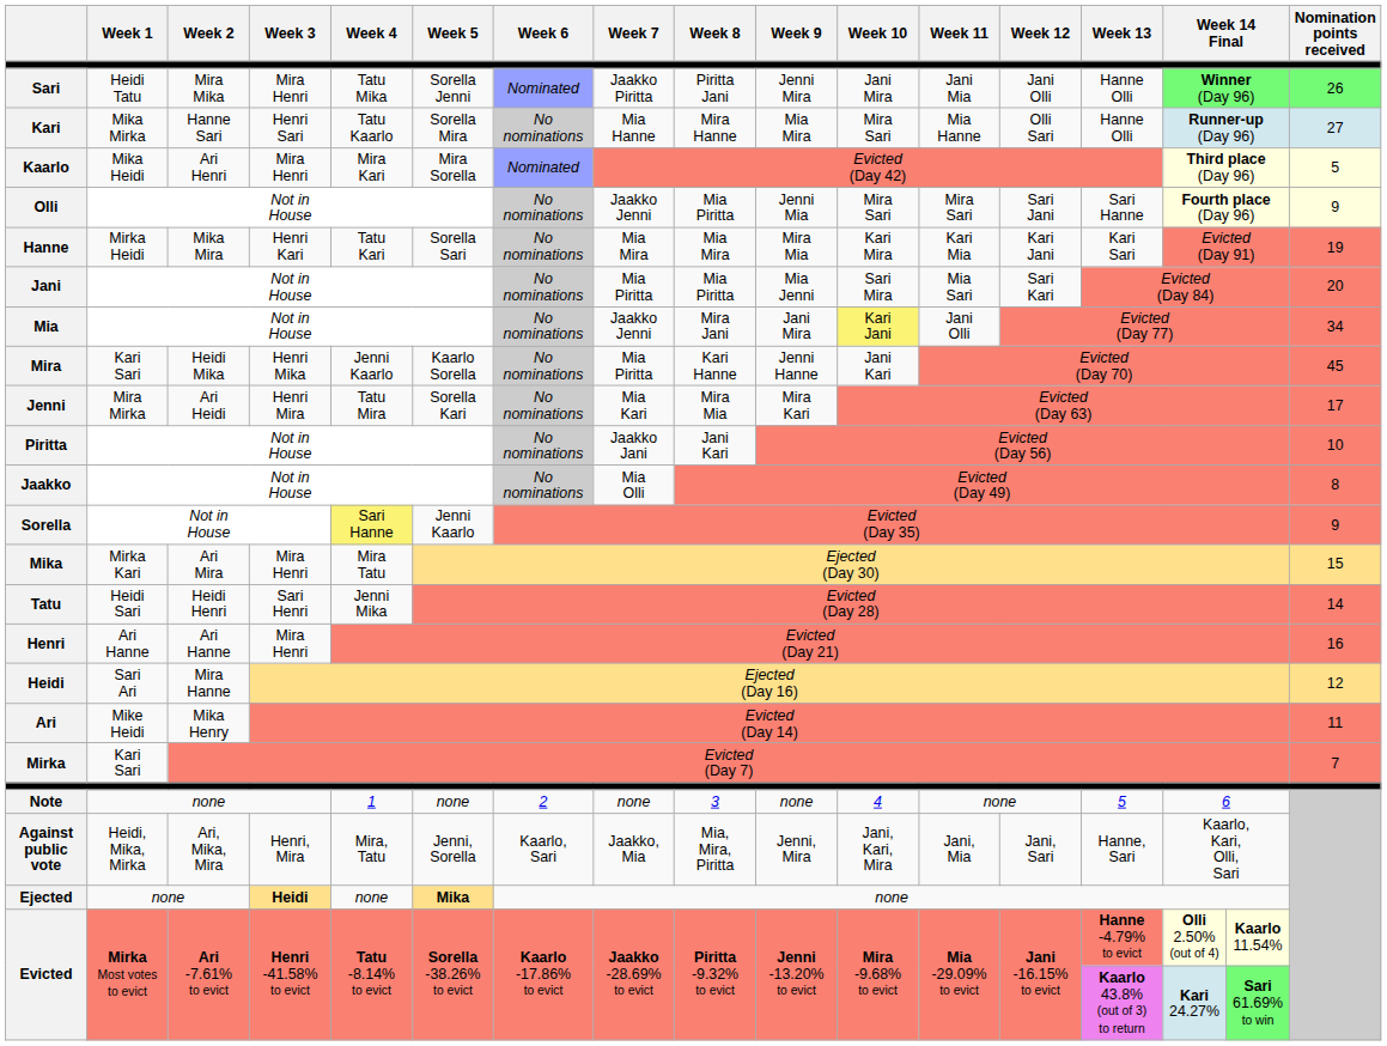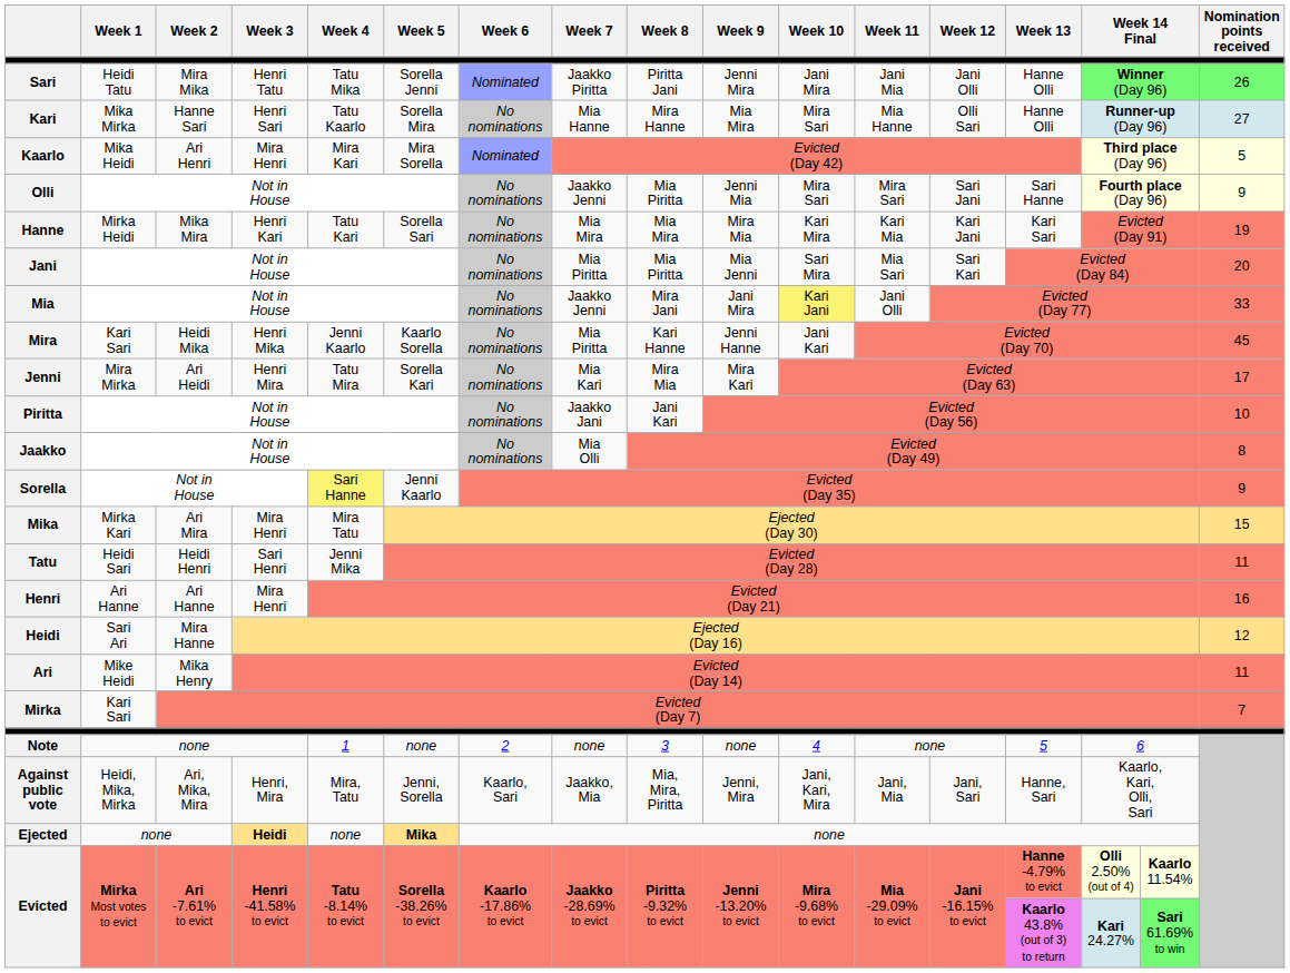 <table class="wikitable" style="text-align:center; width:100%; font-size:85%; line-height:15px;">
 <tr>
 <th style="width:5%"></th>
 <th style="width:5%">Week 1</th>
 <th style="width:5%">Week 2</th>
 <th style="width:5%">Week 3</th>
 <th style="width:5%">Week 4</th>
 <th style="width:5%">Week 5</th>
 <th style="width:5%">Week 6</th>
 <th style="width:5%">Week 7</th>
 <th style="width:5%">Week 8</th>
 <th style="width:5%">Week 9</th>
 <th style="width:5%">Week 10</th>
 <th style="width:5%">Week 11</th>
 <th style="width:5%">Week 12</th>
 <th style="width:5%">Week 13</th>
 <th style="width:5%" colspan="2">Week 14<br>Final</th>
 <th style="width:1%">Nomination<br>points<br>received</th>
 </tr>
 <tr>
 <th style="background:#000" colspan="17"></th>
 </tr>
 <tr>
 <th>Sari</th>
 <td>Heidi<br>Tatu</td>
 <td>Mira<br>Mika</td>
-<td>Mira<br>Henri</td>
+<td>Henri<br>Tatu</td>
 <td>Tatu<br>Mika</td>
 <td>Sorella<br>Jenni</td>
 <td style="background:#959FFD"><em>Nominated</em></td>
 <td>Jaakko<br>Piritta</td>
 <td>Piritta<br>Jani</td>
 <td>Jenni<br>Mira</td>
 <td>Jani<br>Mira</td>
 <td>Jani<br>Mia</td>
 <td>Jani<br>Olli</td>
 <td>Hanne<br>Olli</td>
 <td style="background:#73FB76" colspan="2"><strong>Winner</strong><br>(Day 96)</td>
 <td style="background:#73FB76">26</td>
 </tr>
 <tr>
 <th>Kari</th>
 <td>Mika<br>Mirka</td>
 <td>Hanne<br>Sari</td>
 <td>Henri<br>Sari</td>
 <td>Tatu<br>Kaarlo</td>
 <td>Sorella<br>Mira</td>
 <td style="background:#CCC"><em>No<br>nominations</em></td>
 <td>Mia<br>Hanne</td>
 <td>Mira<br>Hanne</td>
 <td>Mia<br>Mira</td>
 <td>Mira<br>Sari</td>
 <td>Mia<br>Hanne</td>
 <td>Olli<br>Sari</td>
 <td>Hanne<br>Olli</td>
 <td style="background:#D1E8EF" colspan="2"><strong>Runner-up</strong><br>(Day 96)</td>
 <td style="background:#D1E8EF">27</td>
 </tr>
 <tr>
 <th>Kaarlo</th>
 <td>Mika<br>Heidi</td>
 <td>Ari<br>Henri</td>
 <td>Mira<br>Henri</td>
 <td>Mira<br>Kari</td>
 <td>Mira<br>Sorella</td>
 <td style="background:#959FFD"><em>Nominated</em></td>
 <td style="background:#FA8072" colspan="7"><em>Evicted</em><br>(Day 42)</td>
 <td style="background:#FFFFDD" colspan="2"><strong>Third place</strong><br>(Day 96)</td>
 <td style="background:#FFFFDD">5</td>
 </tr>
 <tr>
 <th>Olli</th>
 <td style="background:#FFF" colspan="5"><em>Not in<br>House</em></td>
 <td style="background:#CCC"><em>No<br>nominations</em></td>
 <td>Jaakko<br>Jenni</td>
 <td>Mia<br>Piritta</td>
 <td>Jenni<br>Mia</td>
 <td>Mira<br>Sari</td>
 <td>Mira<br>Sari</td>
 <td>Sari<br>Jani</td>
 <td>Sari<br>Hanne</td>
 <td style="background:#FFFFDD" colspan="2"><strong>Fourth place</strong><br>(Day 96)</td>
 <td style="background:#FFFFDD">9</td>
 </tr>
 <tr>
 <th>Hanne</th>
 <td>Mirka<br>Heidi</td>
 <td>Mika<br>Mira</td>
 <td>Henri<br>Kari</td>
 <td>Tatu<br>Kari</td>
 <td>Sorella<br>Sari</td>
 <td style="background:#CCC"><em>No<br>nominations</em></td>
 <td>Mia<br>Mira</td>
 <td>Mia<br>Mira</td>
 <td>Mira<br>Mia</td>
 <td>Kari<br>Mira</td>
 <td>Kari<br>Mia</td>
 <td>Kari<br>Jani</td>
 <td>Kari<br>Sari</td>
 <td style="background:#FA8072" colspan="2"><em>Evicted</em><br>(Day 91)</td>
 <td style="background:#FA8072">19</td>
 </tr>
 <tr>
 <th>Jani</th>
 <td style="background:#FFF" colspan="5"><em>Not in<br>House</em></td>
 <td style="background:#CCC"><em>No<br>nominations</em></td>
 <td>Mia<br>Piritta</td>
 <td>Mia<br>Piritta</td>
 <td>Mia<br>Jenni</td>
 <td>Sari<br>Mira</td>
 <td>Mia<br>Sari</td>
 <td>Sari<br>Kari</td>
 <td style="background:#FA8072" colspan="3"><em>Evicted</em><br>(Day 84)</td>
 <td style="background:#FA8072">20</td>
 </tr>
 <tr>
 <th>Mia</th>
 <td style="background:#FFF" colspan="5"><em>Not in<br>House</em></td>
 <td style="background:#CCC"><em>No<br>nominations</em></td>
 <td>Jaakko<br>Jenni</td>
 <td>Mira<br>Jani</td>
 <td>Jani<br>Mira</td>
 <td style="background:#FBF373">Kari<br>Jani</td>
 <td>Jani<br>Olli</td>
 <td style="background:#FA8072" colspan="4"><em>Evicted</em><br>(Day 77)</td>
-<td style="background:#FA8072">34</td>
+<td style="background:#FA8072">33</td>
 </tr>
 <tr>
 <th>Mira</th>
 <td>Kari<br>Sari</td>
 <td>Heidi<br>Mika</td>
 <td>Henri<br>Mika</td>
 <td>Jenni<br>Kaarlo</td>
 <td>Kaarlo<br>Sorella</td>
 <td style="background:#CCC"><em>No<br>nominations</em></td>
 <td>Mia<br>Piritta</td>
 <td>Kari<br>Hanne</td>
 <td>Jenni<br>Hanne</td>
 <td>Jani<br>Kari</td>
 <td style="background:#FA8072" colspan="5"><em>Evicted</em><br>(Day 70)</td>
 <td style="background:#FA8072">45</td>
 </tr>
 <tr>
 <th>Jenni</th>
 <td>Mira<br>Mirka</td>
 <td>Ari<br>Heidi</td>
 <td>Henri<br>Mira</td>
 <td>Tatu<br>Mira</td>
 <td>Sorella<br>Kari</td>
 <td style="background:#CCC"><em>No<br>nominations</em></td>
 <td>Mia<br>Kari</td>
 <td>Mira<br>Mia</td>
 <td>Mira<br>Kari</td>
 <td style="background:#FA8072" colspan="6"><em>Evicted</em><br>(Day 63)</td>
 <td style="background:#FA8072">17</td>
 </tr>
 <tr>
 <th>Piritta</th>
 <td style="background:#FFF" colspan="5"><em>Not in<br>House</em></td>
 <td style="background:#CCC"><em>No<br>nominations</em></td>
 <td>Jaakko<br>Jani</td>
 <td>Jani<br>Kari</td>
 <td style="background:#FA8072" colspan="7"><em>Evicted</em><br>(Day 56)</td>
 <td style="background:#FA8072">10</td>
 </tr>
 <tr>
 <th>Jaakko</th>
 <td style="background:#FFF" colspan="5"><em>Not in<br>House</em></td>
 <td style="background:#CCC"><em>No<br>nominations</em></td>
 <td>Mia<br>Olli</td>
 <td style="background:#FA8072" colspan="8"><em>Evicted</em><br>(Day 49)</td>
 <td style="background:#FA8072">8</td>
 </tr>
 <tr>
 <th>Sorella</th>
 <td style="background:#FFF" colspan="3"><em>Not in<br>House</em></td>
 <td style="background:#FBF373">Sari<br>Hanne</td>
 <td>Jenni<br>Kaarlo</td>
 <td style="background:#FA8072" colspan="10"><em>Evicted</em><br>(Day 35)</td>
 <td style="background:#FA8072">9</td>
 </tr>
 <tr>
 <th>Mika</th>
 <td>Mirka<br>Kari</td>
 <td>Ari<br>Mira</td>
 <td>Mira<br>Henri</td>
 <td>Mira<br>Tatu</td>
 <td style="background:#FFE08B" colspan="11"><em>Ejected</em><br>(Day 30)</td>
 <td style="background:#FFE08B">15</td>
 </tr>
 <tr>
 <th>Tatu</th>
 <td>Heidi<br>Sari</td>
 <td>Heidi<br>Henri</td>
 <td>Sari<br>Henri</td>
 <td>Jenni<br>Mika</td>
 <td style="background:#FA8072" colspan="11"><em>Evicted</em><br>(Day 28)</td>
-<td style="background:#FA8072">14</td>
+<td style="background:#FA8072">11</td>
 </tr>
 <tr>
 <th>Henri</th>
 <td>Ari<br>Hanne</td>
 <td>Ari<br>Hanne</td>
 <td>Mira<br>Henri</td>
 <td style="background:#FA8072" colspan="12"><em>Evicted</em><br>(Day 21)</td>
 <td style="background:#FA8072">16</td>
 </tr>
 <tr>
 <th>Heidi</th>
 <td>Sari<br>Ari</td>
 <td>Mira<br>Hanne</td>
 <td style="background:#FFE08B" colspan="13"><em>Ejected</em><br>(Day 16)</td>
 <td style="background:#FFE08B">12</td>
 </tr>
 <tr>
 <th>Ari</th>
 <td>Mike<br>Heidi</td>
 <td>Mika<br>Henry</td>
 <td style="background:#FA8072" colspan="13"><em>Evicted</em><br>(Day 14)</td>
 <td style="background:#FA8072">11</td>
 </tr>
 <tr>
 <th>Mirka</th>
 <td>Kari<br>Sari</td>
 <td style="background:#FA8072" colspan="14"><em>Evicted</em><br>(Day 7)</td>
 <td style="background:#FA8072">7</td>
 </tr>
 <tr>
 <th style="background:#000" colspan="17"></th>
 </tr>
 <tr>
 <th>Note</th>
 <td colspan="3"><em>none</em></td>
 <td><em><a href='#'>1</a></em></td>
 <td><em>none</em></td>
 <td><em><a href='#'>2</a></em></td>
 <td><em>none</em></td>
 <td><em><a href='#'>3</a></em></td>
 <td><em>none</em></td>
 <td><em><a href='#'>4</a></em></td>
 <td colspan="2"><em>none</em></td>
 <td><em><a href='#'>5</a></em></td>
 <td colspan="2"><em><a href='#'>6</a></em></td>
 <td style="background:#CCC" rowspan="5"></td>
 </tr>
 <tr>
 <th>Against<br>public vote</th>
 <td>Heidi,<br>Mika,<br>Mirka</td>
 <td>Ari,<br>Mika,<br>Mira</td>
 <td>Henri,<br>Mira</td>
 <td>Mira,<br>Tatu</td>
 <td>Jenni,<br>Sorella</td>
 <td>Kaarlo,<br>Sari</td>
 <td>Jaakko,<br>Mia</td>
 <td>Mia,<br>Mira,<br>Piritta</td>
 <td>Jenni,<br>Mira</td>
 <td>Jani,<br>Kari,<br>Mira</td>
 <td>Jani,<br>Mia</td>
 <td>Jani,<br>Sari</td>
 <td>Hanne,<br>Sari</td>
 <td colspan="2">Kaarlo,<br>Kari,<br>Olli,<br>Sari</td>
 </tr>
 <tr>
 <th>Ejected</th>
 <td colspan="2"><em>none</em></td>
 <td style="background:#FFE08B"><strong>Heidi</strong></td>
 <td><em>none</em></td>
 <td style="background:#FFE08B"><strong>Mika</strong></td>
 <td colspan="10"><em>none</em></td>
 </tr>
 <tr>
 <th rowspan="2">Evicted</th>
 <td style="background:#FA8072" rowspan="2"><strong>Mirka</strong><br><small>Most votes<br>to evict</small></td>
 <td style="background:#FA8072" rowspan="2"><strong>Ari</strong><br>-7.61%<br><small>to evict</small></td>
 <td style="background:#FA8072" rowspan="2"><strong>Henri</strong><br>-41.58%<br><small>to evict</small></td>
 <td style="background:#FA8072" rowspan="2"><strong>Tatu</strong><br>-8.14%<br><small>to evict</small></td>
 <td style="background:#FA8072" rowspan="2"><strong>Sorella</strong><br>-38.26%<br><small>to evict</small></td>
 <td style="background:#FA8072" rowspan="2"><strong>Kaarlo</strong><br>-17.86%<br><small>to evict</small></td>
 <td style="background:#FA8072" rowspan="2"><strong>Jaakko</strong><br>-28.69%<br><small>to evict</small></td>
 <td style="background:#FA8072" rowspan="2"><strong>Piritta</strong><br>-9.32%<br><small>to evict</small></td>
 <td style="background:#FA8072" rowspan="2"><strong>Jenni</strong><br>-13.20%<br><small>to evict</small></td>
 <td style="background:#FA8072" rowspan="2"><strong>Mira</strong><br>-9.68%<br><small>to evict</small></td>
 <td style="background:#FA8072" rowspan="2"><strong>Mia</strong><br>-29.09%<br><small>to evict</small></td>
 <td style="background:#FA8072" rowspan="2"><strong>Jani</strong><br>-16.15%<br><small>to evict</small></td>
 <td style="background:#FA8072"><strong>Hanne</strong><br>-4.79%<br><small>to evict</small></td>
 <td style="background:#FFFFDD"><strong>Olli</strong><br>2.50%<br><small>(out of 4)</small></td>
 <td style="background:#FFFFDD"><strong>Kaarlo</strong><br>11.54%<br><small></small></td>
 </tr>
 <tr>
 <td style="background:violet"><strong>Kaarlo</strong><br>43.8%<br><small>(out of 3)<br>to return</small></td>
 <td style="background:#D1E8EF"><strong>Kari</strong><br>24.27%<br><small></small></td>
 <td style="background:#73FB76"><strong>Sari</strong><br>61.69%<br><small>to win</small></td>
 </tr>
 </table>
